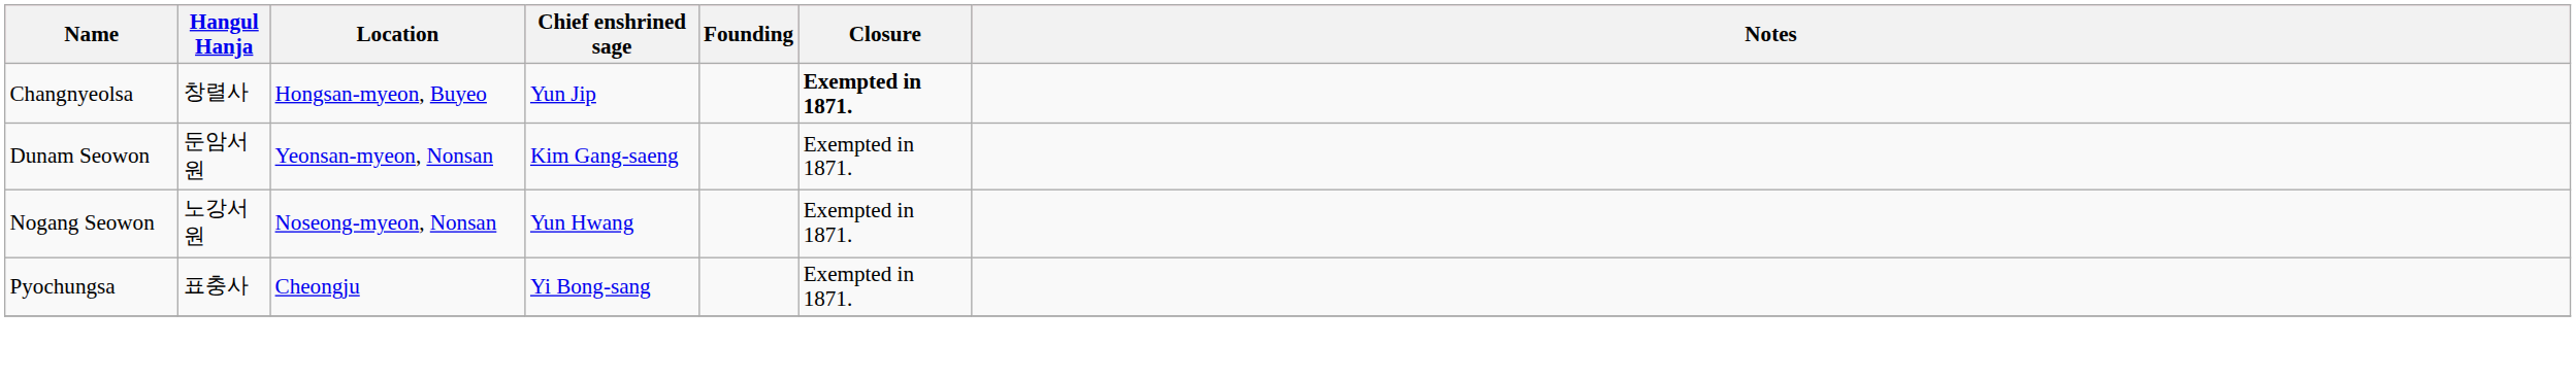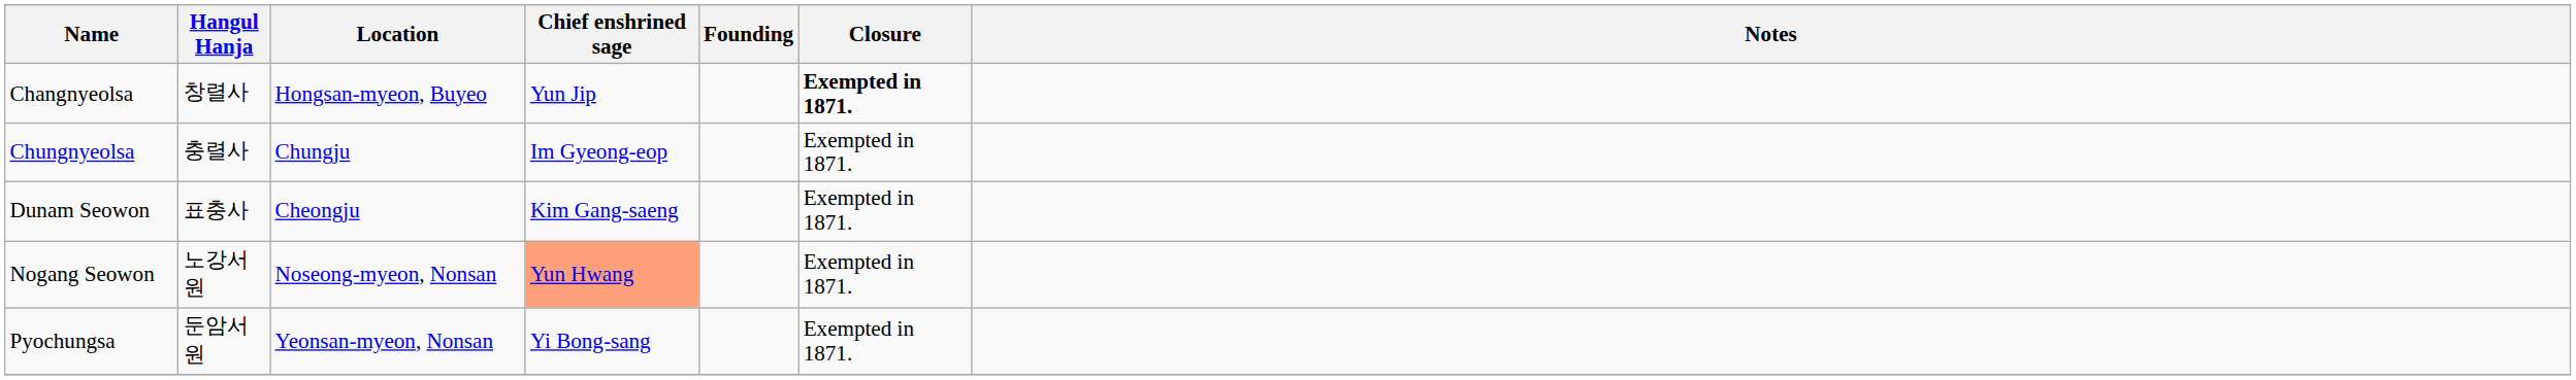 <table class="wikitable sortable" width="95%">
 <tr bgcolor="pink">
 <th width="120px">Name</th>
 <th width="60px"><a href='#'>Hangul</a><br><a href='#'>Hanja</a></th>
 <th width="180px">Location</th>
 <th width="120px">Chief enshrined sage</th>
 <th width="60px">Founding</th>
 <th width="120px">Closure</th>
 <th>Notes</th>
 </tr>
 <tr>
 <td>Changnyeolsa</td>
 <td>창렬사<br></td>
 <td><a href='#'>Hongsan-myeon</a>, <a href='#'>Buyeo</a></td>
 <td><a href='#'>Yun Jip</a></td>
 <td></td>
 <td><strong>Exempted in 1871.</strong></td>
 <td></td>
 </tr>
 <tr>
+<td><a href='#'>Chungnyeolsa</a></td>
+<td>충렬사<br></td>
+<td><a href='#'>Chungju</a></td>
+<td><a href='#'>Im Gyeong-eop</a></td>
+<td></td>
+<td>Exempted in 1871.</td>
+<td></td>
+</tr>
+<tr>
 <td>Dunam Seowon</td>
-<td>둔암서원<br></td>
-<td><a href='#'>Yeonsan-myeon</a>, <a href='#'>Nonsan</a></td>
+<td>표충사<br></td>
+<td><a href='#'>Cheongju</a></td>
 <td><a href='#'>Kim Gang-saeng</a></td>
 <td></td>
 <td>Exempted in 1871.</td>
 <td></td>
 </tr>
 <tr>
 <td>Nogang Seowon</td>
 <td>노강서원<br></td>
 <td><a href='#'>Noseong-myeon</a>, <a href='#'>Nonsan</a></td>
-<td><a href='#'>Yun Hwang</a></td>
+<td style="background: lightsalmon;"><a href='#'>Yun Hwang</a></td>
 <td></td>
 <td>Exempted in 1871.</td>
 <td></td>
 </tr>
 <tr>
 <td>Pyochungsa</td>
-<td>표충사<br></td>
-<td><a href='#'>Cheongju</a></td>
+<td>둔암서원<br></td>
+<td><a href='#'>Yeonsan-myeon</a>, <a href='#'>Nonsan</a></td>
 <td><a href='#'>Yi Bong-sang</a></td>
 <td></td>
 <td>Exempted in 1871.</td>
 <td></td>
 </tr>
 <tr>
 </tr>
 </table>
